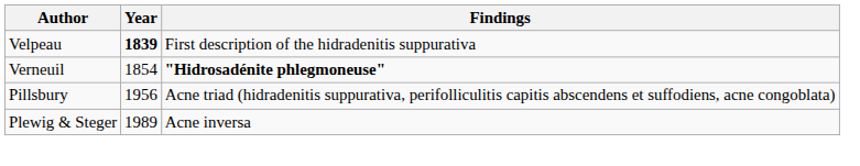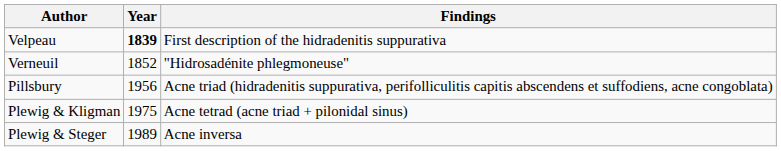 <table class="wikitable">
 <tr>
 <th>Author</th>
 <th>Year</th>
 <th>Findings</th>
 </tr>
 <tr>
 <td>Velpeau</td>
 <td><strong>1839</strong></td>
 <td>First description of the hidradenitis suppurativa</td>
 </tr>
 <tr>
 <td>Verneuil</td>
-<td>1854</td>
-<td><strong>"Hidrosadénite phlegmoneuse"</strong></td>
+<td>1852</td>
+<td>"Hidrosadénite phlegmoneuse"</td>
 </tr>
 <tr>
 <td>Pillsbury</td>
 <td>1956</td>
 <td>Acne triad (hidradenitis suppurativa, perifolliculitis capitis abscendens et suffodiens, acne congoblata)</td>
 </tr>
 <tr>
+<td>Plewig & Kligman</td>
+<td>1975</td>
+<td>Acne tetrad (acne triad + pilonidal sinus)</td>
+</tr>
+<tr>
 <td>Plewig & Steger</td>
 <td>1989</td>
 <td>Acne inversa</td>
 </tr>
 </table>
